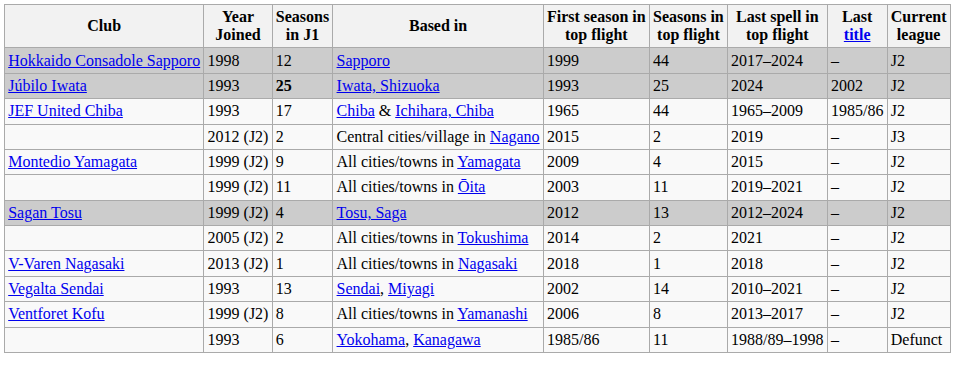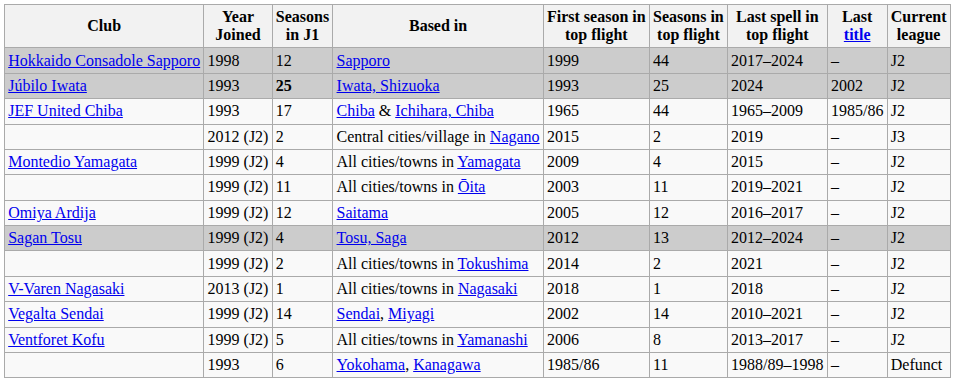 <table class="wikitable sortable">
 <tr>
 <th>Club</th>
 <th>Year<br>Joined</th>
 <th>Seasons<br>in J1</th>
 <th>Based in</th>
 <th>First season in<br>top flight</th>
 <th>Seasons in<br>top flight</th>
 <th>Last spell in<br>top flight</th>
 <th>Last<br><a href='#'>title</a></th>
 <th>Current<br> league</th>
 </tr>
 <tr style="background:#ccc;">
 <td><a href='#'>Hokkaido Consadole Sapporo</a></td>
 <td>1998</td>
 <td>12</td>
 <td><a href='#'>Sapporo</a></td>
 <td>1999</td>
 <td>44</td>
 <td>2017–2024</td>
 <td>–</td>
 <td>J2</td>
 </tr>
 <tr style="background:#ccc;">
 <td><a href='#'>Júbilo Iwata</a></td>
 <td>1993</td>
 <td><strong>25</strong></td>
 <td><a href='#'>Iwata, Shizuoka</a></td>
 <td>1993</td>
 <td>25</td>
 <td>2024</td>
 <td>2002</td>
 <td>J2</td>
 </tr>
 <tr>
 <td><a href='#'>JEF United Chiba</a></td>
 <td>1993</td>
 <td>17</td>
 <td><a href='#'>Chiba</a> & <a href='#'>Ichihara, Chiba</a></td>
 <td>1965</td>
 <td>44</td>
 <td>1965–2009</td>
 <td>1985/86</td>
 <td>J2</td>
 </tr>
 <tr>
 <td></td>
 <td>2012 (J2)</td>
 <td>2</td>
 <td>Central cities/village in <a href='#'>Nagano</a></td>
 <td>2015</td>
 <td>2</td>
 <td>2019</td>
 <td>–</td>
 <td>J3</td>
 </tr>
 <tr>
 <td><a href='#'>Montedio Yamagata</a></td>
 <td>1999 (J2)</td>
-<td>9</td>
+<td>4</td>
 <td>All cities/towns in <a href='#'>Yamagata</a></td>
 <td>2009</td>
 <td>4</td>
 <td>2015</td>
 <td>–</td>
 <td>J2</td>
 </tr>
 <tr>
 <td></td>
 <td>1999 (J2)</td>
 <td>11</td>
 <td>All cities/towns in <a href='#'>Ōita</a></td>
 <td>2003</td>
 <td>11</td>
 <td>2019–2021</td>
 <td>–</td>
 <td>J2</td>
 </tr>
+<tr>
+<td><a href='#'>Omiya Ardija</a></td>
+<td>1999 (J2)</td>
+<td>12</td>
+<td><a href='#'>Saitama</a></td>
+<td>2005</td>
+<td>12</td>
+<td>2016–2017</td>
+<td>–</td>
+<td>J2</td>
+</tr>
 <tr style="background:#ccc;">
 <td><a href='#'>Sagan Tosu</a></td>
 <td>1999 (J2)</td>
 <td>4</td>
 <td><a href='#'>Tosu, Saga</a></td>
 <td>2012</td>
 <td>13</td>
 <td>2012–2024</td>
 <td>–</td>
 <td>J2</td>
 </tr>
 <tr>
 <td></td>
-<td>2005 (J2)</td>
+<td>1999 (J2)</td>
 <td>2</td>
 <td>All cities/towns in <a href='#'>Tokushima</a></td>
 <td>2014</td>
 <td>2</td>
 <td>2021</td>
 <td>–</td>
 <td>J2</td>
 </tr>
 <tr>
 <td><a href='#'>V-Varen Nagasaki</a></td>
 <td>2013 (J2)</td>
 <td>1</td>
 <td>All cities/towns in <a href='#'>Nagasaki</a></td>
 <td>2018</td>
 <td>1</td>
 <td>2018</td>
 <td>–</td>
 <td>J2</td>
 </tr>
 <tr>
 <td><a href='#'>Vegalta Sendai</a></td>
-<td>1993</td>
-<td>13</td>
+<td>1999 (J2)</td>
+<td>14</td>
 <td><a href='#'>Sendai</a>, <a href='#'>Miyagi</a></td>
 <td>2002</td>
 <td>14</td>
 <td>2010–2021</td>
 <td>–</td>
 <td>J2</td>
 </tr>
 <tr>
 <td><a href='#'>Ventforet Kofu</a></td>
 <td>1999 (J2)</td>
-<td>8</td>
+<td>5</td>
 <td>All cities/towns in <a href='#'>Yamanashi</a></td>
 <td>2006</td>
 <td>8</td>
 <td>2013–2017</td>
 <td>–</td>
 <td>J2</td>
 </tr>
 <tr>
 <td></td>
 <td>1993</td>
 <td>6</td>
 <td><a href='#'>Yokohama</a>, <a href='#'>Kanagawa</a></td>
 <td>1985/86</td>
 <td>11</td>
 <td>1988/89–1998</td>
 <td>–</td>
 <td>Defunct</td>
 </tr>
 </table>
